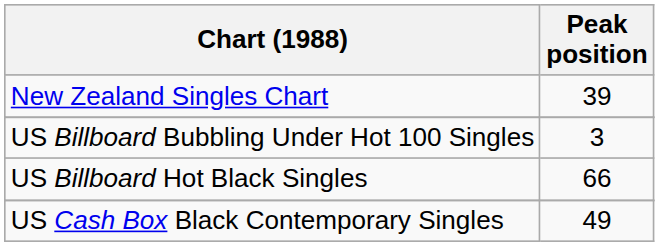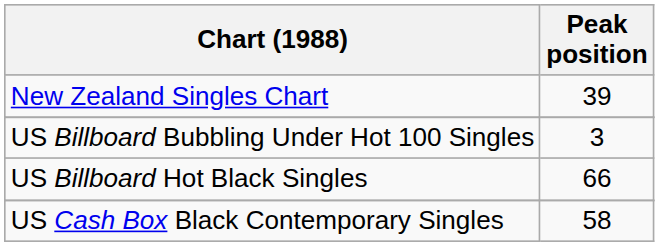 <table class="wikitable sortable plainrowheaders">
 <tr>
 <th>Chart (1988)</th>
 <th>Peak<br>position</th>
 </tr>
 <tr>
 <td><a href='#'>New Zealand Singles Chart</a></td>
 <td align="center">39</td>
 </tr>
 <tr>
 </tr>
 <tr>
 </tr>
 <tr>
 <td>US <em>Billboard</em> Bubbling Under Hot 100 Singles</td>
 <td align="center">3</td>
 </tr>
 <tr>
 <td>US <em>Billboard</em> Hot Black Singles</td>
 <td align="center">66</td>
 </tr>
 <tr>
 </tr>
 <tr>
 <td>US <em><a href='#'>Cash Box</a></em> Black Contemporary Singles </td>
-<td align="center">49</td>
+<td align="center">58</td>
 </tr>
 </table>
